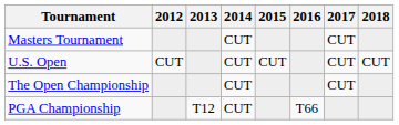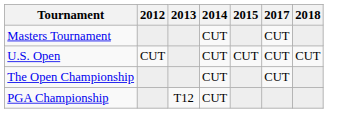 <table class="wikitable" style="font-size:95%;text-align:center;">
 <tr>
 <th>Tournament</th>
 <th>2012</th>
 <th>2013</th>
 <th>2014</th>
 <th>2015</th>
-<th>2016</th>
 <th>2017</th>
 <th>2018</th>
 </tr>
 <tr>
 <td align=left><a href='#'>Masters Tournament</a></td>
 <td style="background:#eeeeee;"></td>
 <td style="background:#eeeeee;"></td>
 <td>CUT</td>
-<td style="background:#eeeeee;"></td>
 <td style="background:#eeeeee;"></td>
 <td>CUT</td>
 <td style="background:#eeeeee;"></td>
 </tr>
 <tr>
 <td align=left><a href='#'>U.S. Open</a></td>
 <td>CUT</td>
 <td style="background:#eeeeee;"></td>
 <td>CUT</td>
 <td>CUT</td>
-<td style="background:#eeeeee;"></td>
 <td>CUT</td>
 <td>CUT</td>
 </tr>
 <tr>
 <td align=left><a href='#'>The Open Championship</a></td>
 <td style="background:#eeeeee;"></td>
 <td style="background:#eeeeee;"></td>
 <td>CUT</td>
-<td style="background:#eeeeee;"></td>
 <td style="background:#eeeeee;"></td>
 <td>CUT</td>
 <td style="background:#eeeeee;"></td>
 </tr>
 <tr>
 <td align=left><a href='#'>PGA Championship</a></td>
 <td style="background:#eeeeee;"></td>
 <td>T12</td>
 <td>CUT</td>
 <td style="background:#eeeeee;"></td>
-<td>T66</td>
 <td style="background:#eeeeee;"></td>
 <td style="background:#eeeeee;"></td>
 </tr>
 </table>
